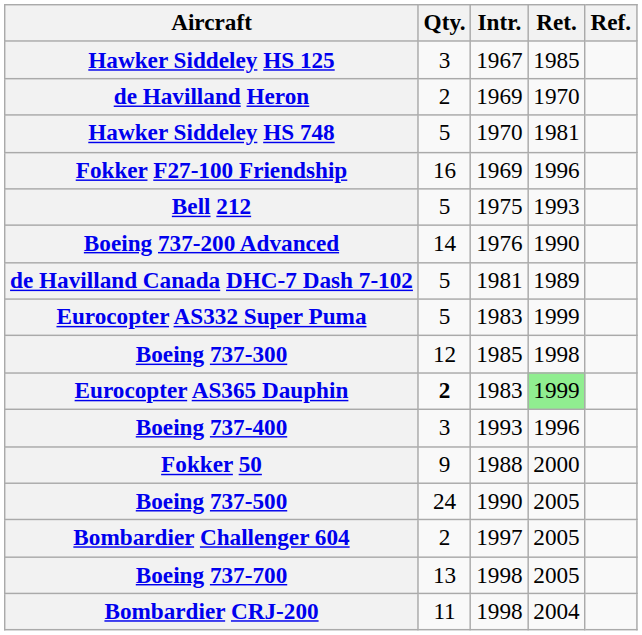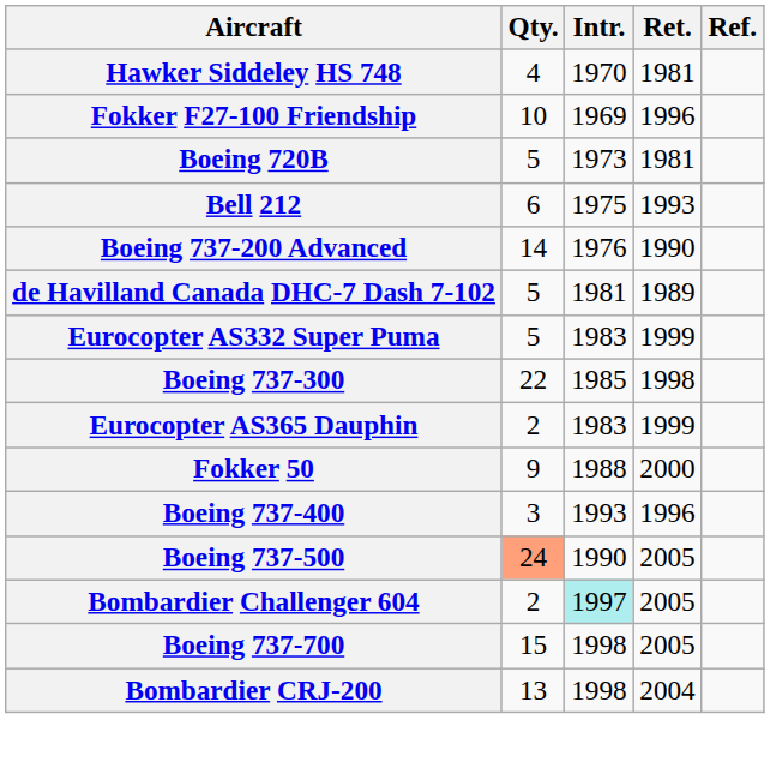 <table class="wikitable plainrowheaders sortable">
 <tr>
 <th scope=col>Aircraft</th>
 <th scope=col>Qty.</th>
 <th scope=col>Intr.</th>
 <th scope=col>Ret.</th>
 <th scope=col>Ref.</th>
 </tr>
 <tr>
-<th scope=row><a href='#'>Hawker Siddeley</a> <a href='#'>HS 125</a></th>
-<td align=center>3</td>
-<td>1967</td>
-<td>1985</td>
-<td align=center></td>
-</tr>
-<tr>
-<th scope=row><a href='#'>de Havilland</a> <a href='#'>Heron</a></th>
-<td align=center>2</td>
-<td>1969</td>
-<td>1970</td>
-<td align=center></td>
-</tr>
-<tr>
 <th scope=row><a href='#'>Hawker Siddeley</a> <a href='#'>HS 748</a></th>
-<td align=center>5</td>
+<td align=center>4</td>
 <td>1970</td>
 <td>1981</td>
 <td align=center></td>
 </tr>
 <tr>
 <th scope=row><a href='#'>Fokker</a> <a href='#'>F27-100 Friendship</a></th>
-<td align=center>16</td>
+<td align=center>10</td>
 <td>1969</td>
 <td>1996</td>
 <td align=center></td>
 </tr>
 <tr>
+<th scope=row><a href='#'>Boeing</a> <a href='#'>720B</a></th>
+<td align=center>5</td>
+<td>1973</td>
+<td>1981</td>
+<td align=center></td>
+</tr>
+<tr>
 <th scope=row><a href='#'>Bell</a> <a href='#'>212</a></th>
-<td align=center>5</td>
+<td align=center>6</td>
 <td>1975</td>
 <td>1993</td>
 <td align=center></td>
 </tr>
 <tr>
 <th scope=row><a href='#'>Boeing</a> <a href='#'>737-200 Advanced</a></th>
 <td align=center>14</td>
 <td>1976</td>
 <td>1990</td>
 <td align=center></td>
 </tr>
 <tr>
 <th scope=row><a href='#'>de Havilland Canada</a> <a href='#'>DHC-7 Dash 7-102</a></th>
 <td align=center>5</td>
 <td>1981</td>
 <td>1989</td>
 <td align=center></td>
 </tr>
 <tr>
 <th scope=row><a href='#'>Eurocopter</a> <a href='#'>AS332 Super Puma</a></th>
 <td align=center>5</td>
 <td>1983</td>
 <td>1999</td>
 <td align=center></td>
 </tr>
 <tr>
 <th scope=row><a href='#'>Boeing</a> <a href='#'>737-300</a></th>
-<td align=center>12</td>
+<td align=center>22</td>
 <td>1985</td>
 <td>1998</td>
 <td align=center></td>
 </tr>
 <tr>
 <th scope=row><a href='#'>Eurocopter</a> <a href='#'>AS365 Dauphin</a></th>
-<td align=center><strong>2</strong></td>
+<td align=center>2</td>
 <td>1983</td>
-<td style="background: lightgreen;">1999</td>
+<td>1999</td>
+<td align=center></td>
+</tr>
+<tr>
+<th scope=row><a href='#'>Fokker</a> <a href='#'>50</a></th>
+<td align=center>9</td>
+<td>1988</td>
+<td>2000</td>
 <td align=center></td>
 </tr>
 <tr>
 <th scope=row><a href='#'>Boeing</a> <a href='#'>737-400</a></th>
 <td align=center>3</td>
 <td>1993</td>
 <td>1996</td>
 <td align=center></td>
 </tr>
 <tr>
-<th scope=row><a href='#'>Fokker</a> <a href='#'>50</a></th>
-<td align=center>9</td>
-<td>1988</td>
-<td>2000</td>
-<td align=center></td>
-</tr>
-<tr>
 <th scope=row><a href='#'>Boeing</a>  <a href='#'>737-500</a></th>
-<td align=center>24</td>
+<td align=center style="background: lightsalmon;">24</td>
 <td>1990</td>
 <td>2005</td>
 <td align=center></td>
 </tr>
 <tr>
 <th scope=row><a href='#'>Bombardier</a> <a href='#'>Challenger 604</a></th>
 <td align=center>2</td>
-<td>1997</td>
+<td style="background: paleturquoise;">1997</td>
 <td>2005</td>
 <td align=center></td>
 </tr>
 <tr>
 <th scope=row><a href='#'>Boeing</a> <a href='#'>737-700</a></th>
-<td align=center>13</td>
+<td align=center>15</td>
 <td>1998</td>
 <td>2005</td>
 <td align=center></td>
 </tr>
 <tr>
 <th scope=row><a href='#'>Bombardier</a> <a href='#'>CRJ-200</a></th>
-<td align=center>11</td>
+<td align=center>13</td>
 <td>1998</td>
 <td>2004</td>
 <td align=center></td>
 </tr>
 </table>
